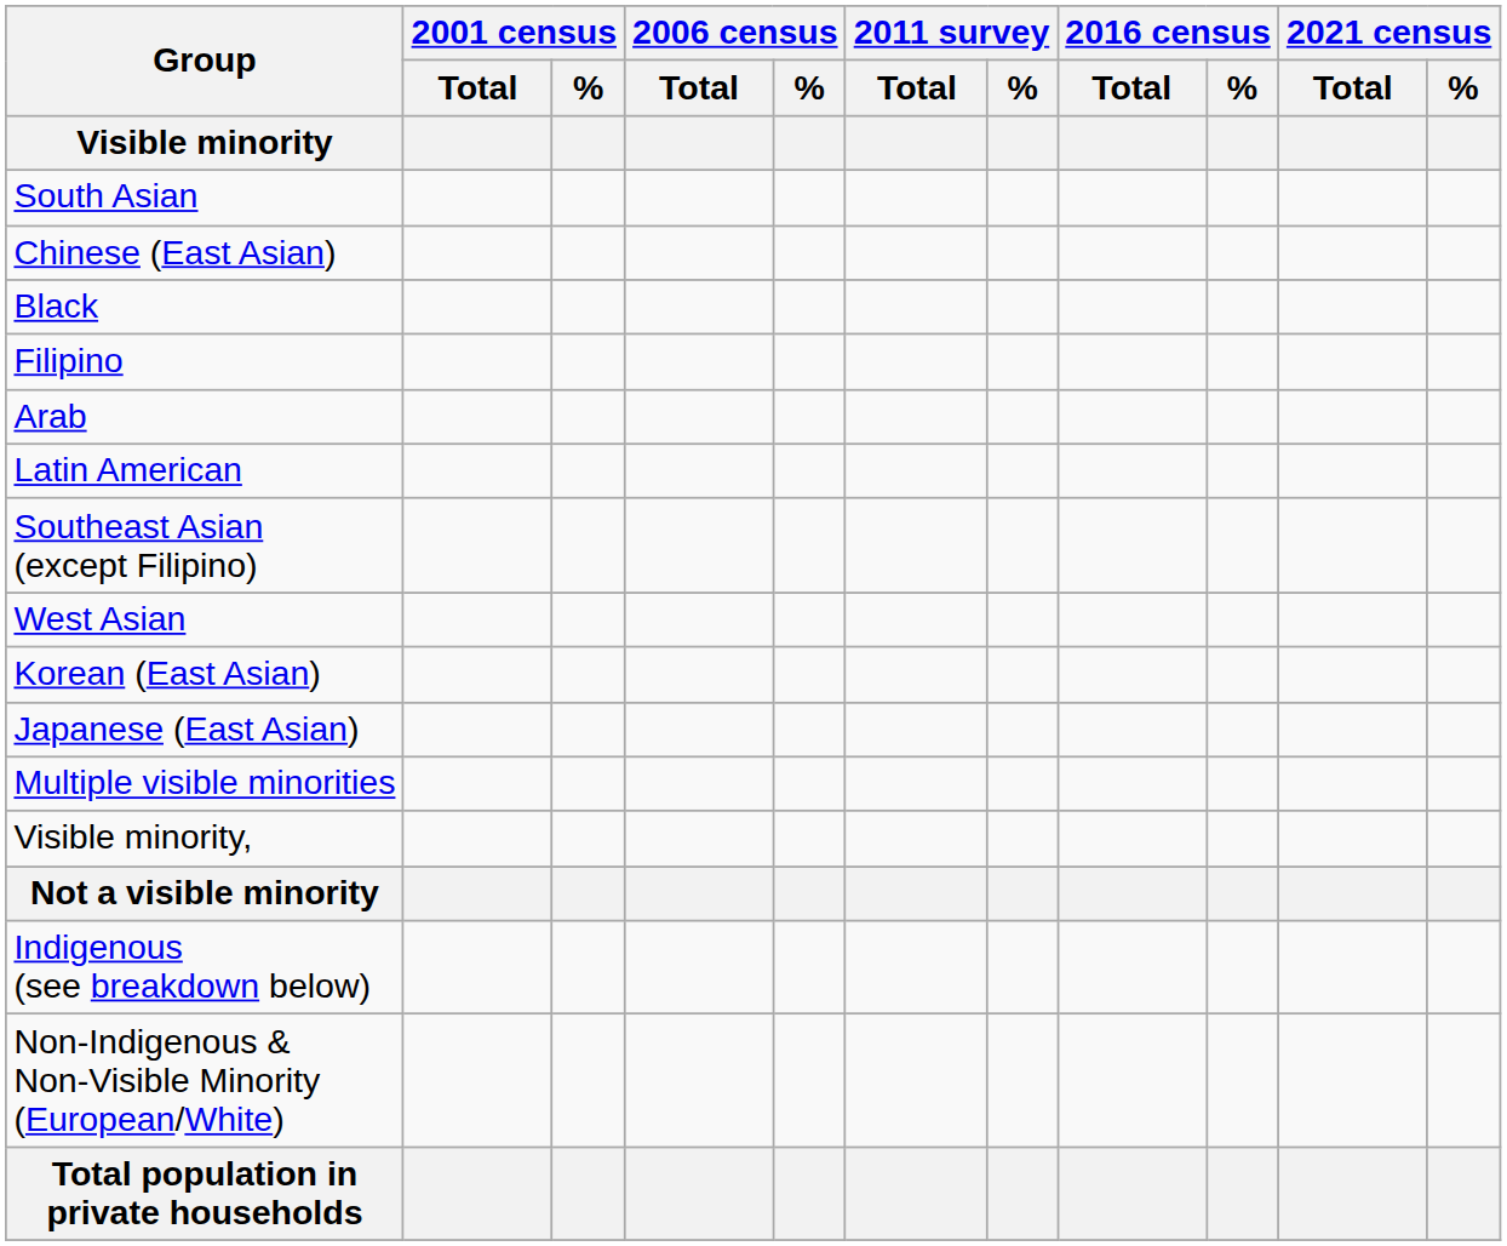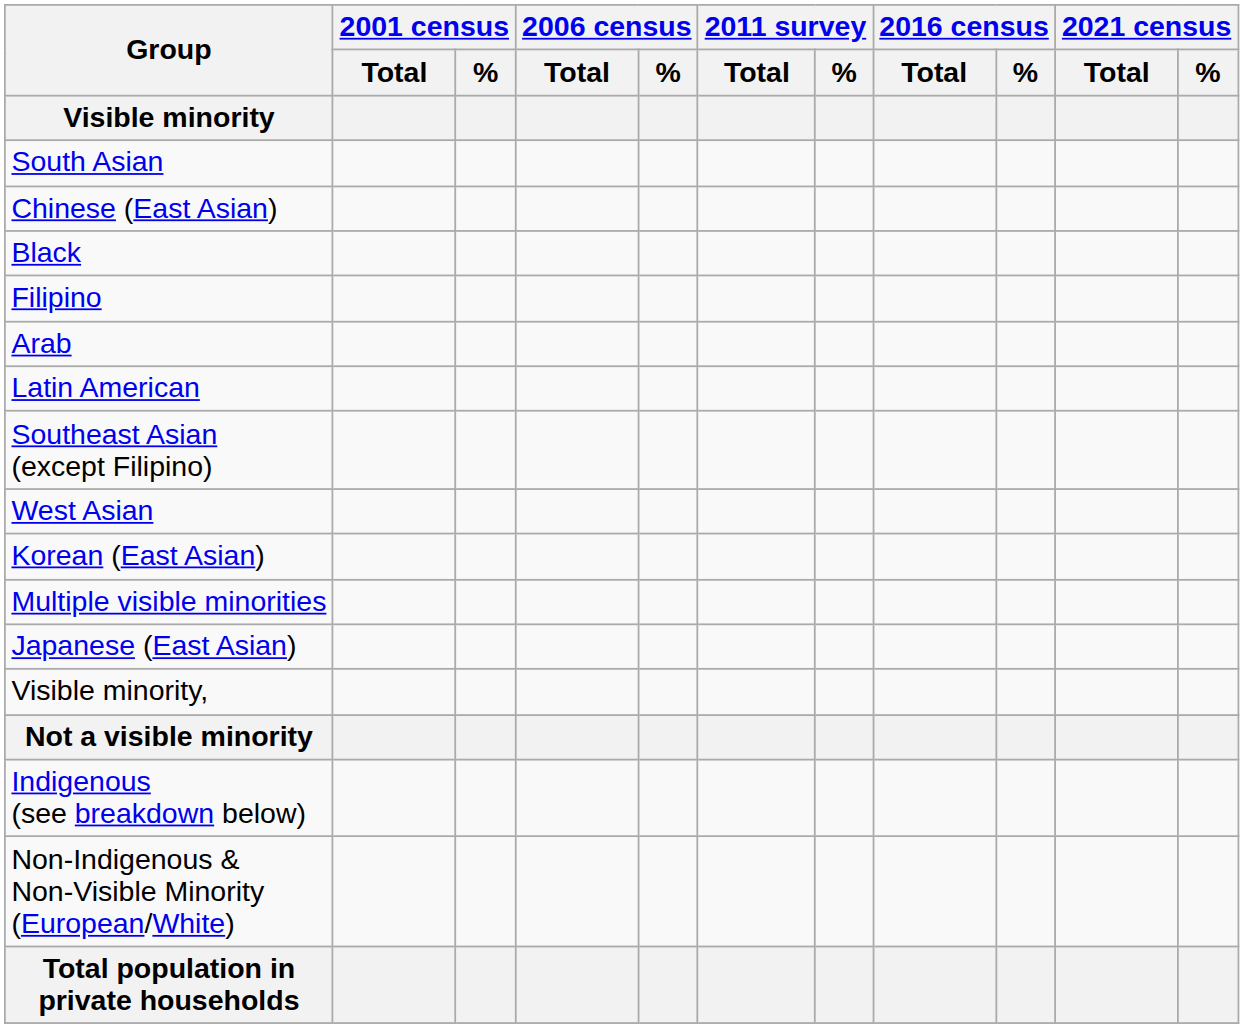 <table class="wikitable sortable sticky-header" style=text-align:left;">
 <tr>
 <th rowspan="2">Group</th>
 <th colspan="2"><a href='#'>2001 census</a></th>
 <th colspan="2"><a href='#'>2006 census</a></th>
 <th colspan="2"><a href='#'>2011 survey</a></th>
 <th colspan="2"><a href='#'>2016 census</a></th>
 <th colspan="2"><a href='#'>2021 census</a></th>
 </tr>
 <tr style="background:#e0e0e0;">
 <th>Total</th>
 <th>%</th>
 <th>Total</th>
 <th>%</th>
 <th>Total</th>
 <th>%</th>
 <th>Total</th>
 <th>%</th>
 <th>Total</th>
 <th>%</th>
 </tr>
 <tr class="sortbottom">
 <th>Visible minority</th>
 <th align=center></th>
 <th align=center></th>
 <th align=center></th>
 <th align=center></th>
 <th align=center></th>
 <th align=center></th>
 <th align=center></th>
 <th align=center></th>
 <th align=center></th>
 <th align=center></th>
 </tr>
 <tr>
 <td><a href='#'>South Asian</a></td>
 <td align=center></td>
 <td align=center></td>
 <td align=center></td>
 <td align=center></td>
 <td align=center></td>
 <td align=center></td>
 <td align=center></td>
 <td align=center></td>
 <td align=center></td>
 <td align=center></td>
 </tr>
 <tr>
 <td><a href='#'>Chinese</a> (<a href='#'>East Asian</a>)</td>
 <td align=center></td>
 <td align=center></td>
 <td align=center></td>
 <td align=center></td>
 <td align=center></td>
 <td align=center></td>
 <td align=center></td>
 <td style="text-align:center;"></td>
 <td align=center></td>
 <td style="text-align:center;"></td>
 </tr>
 <tr>
 <td><a href='#'>Black</a></td>
 <td align=center></td>
 <td align=center></td>
 <td align=center></td>
 <td align=center></td>
 <td align=center></td>
 <td align=center></td>
 <td align=center></td>
 <td align=center></td>
 <td align=center></td>
 <td align=center></td>
 </tr>
 <tr>
 <td><a href='#'>Filipino</a></td>
 <td align=center></td>
 <td align=center></td>
 <td align=center></td>
 <td align=center></td>
 <td align=center></td>
 <td align=center></td>
 <td align=center></td>
 <td align=center></td>
 <td align=center></td>
 <td align=center></td>
 </tr>
 <tr>
 <td><a href='#'>Arab</a></td>
 <td align=center></td>
 <td align=center></td>
 <td align=center></td>
 <td align=center></td>
 <td align=center></td>
 <td align=center></td>
 <td align=center></td>
 <td align=center></td>
 <td align=center></td>
 <td align=center></td>
 </tr>
 <tr>
 <td><a href='#'>Latin American</a></td>
 <td align=center></td>
 <td align=center></td>
 <td align=center></td>
 <td align=center></td>
 <td align=center></td>
 <td align=center></td>
 <td align=center></td>
 <td align=center></td>
 <td align=center></td>
 <td align=center></td>
 </tr>
 <tr>
 <td><a href='#'>Southeast Asian</a><br>(except Filipino)</td>
 <td align=center></td>
 <td align=center></td>
 <td align=center></td>
 <td align=center></td>
 <td align=center></td>
 <td align=center></td>
 <td align=center></td>
 <td align=center></td>
 <td align=center></td>
 <td align=center></td>
 </tr>
 <tr>
 <td><a href='#'>West Asian</a></td>
 <td align=center></td>
 <td align=center></td>
 <td align=center></td>
 <td align=center></td>
 <td align=center></td>
 <td align=center></td>
 <td align=center></td>
 <td align=center></td>
 <td align=center></td>
 <td align=center></td>
 </tr>
 <tr>
 <td><a href='#'>Korean</a> (<a href='#'>East Asian</a>)</td>
 <td align=center></td>
 <td align=center></td>
 <td align=center></td>
 <td align=center></td>
 <td align=center></td>
 <td align=center></td>
 <td align=center></td>
 <td align=center></td>
 <td align=center></td>
 <td align=center></td>
 </tr>
-<tr>
-<td><a href='#'>Japanese</a> (<a href='#'>East Asian</a>)</td>
+<tr class="sortbottom">
+<td><a href='#'>Multiple visible minorities</a></td>
 <td align=center></td>
 <td align=center></td>
 <td align=center></td>
 <td align=center></td>
 <td align=center></td>
 <td align=center></td>
 <td align=center></td>
 <td align=center></td>
 <td align=center></td>
 <td align=center></td>
 </tr>
-<tr class="sortbottom">
-<td><a href='#'>Multiple visible minorities</a></td>
+<tr>
+<td><a href='#'>Japanese</a> (<a href='#'>East Asian</a>)</td>
 <td align=center></td>
 <td align=center></td>
 <td align=center></td>
 <td align=center></td>
 <td align=center></td>
 <td align=center></td>
 <td align=center></td>
 <td align=center></td>
 <td align=center></td>
 <td align=center></td>
 </tr>
 <tr class="sortbottom">
 <td>Visible minority, </td>
 <td align=center></td>
 <td align=center></td>
 <td align=center></td>
 <td align=center></td>
 <td align=center></td>
 <td align=center></td>
 <td align=center></td>
 <td align=center></td>
 <td align=center></td>
 <td align=center></td>
 </tr>
 <tr class="sortbottom">
 <th>Not a visible minority</th>
 <th align=center></th>
 <th align=center></th>
 <th align=center></th>
 <th align=center></th>
 <th align=center></th>
 <th align=center></th>
 <th align=center></th>
 <th align=center></th>
 <th align=center></th>
 <th align=center></th>
 </tr>
 <tr class="sortbottom">
 <td><a href='#'>Indigenous</a><br>(see <a href='#'>breakdown</a> below)</td>
 <td align=center></td>
 <td align=center></td>
 <td align=center></td>
 <td align=center></td>
 <td align=center></td>
 <td align=center></td>
 <td align=center></td>
 <td align=center></td>
 <td align=center></td>
 <td align=center></td>
 </tr>
 <tr class="sortbottom">
 <td>Non-Indigenous &<br>Non-Visible Minority<br>(<a href='#'>European</a>/<a href='#'>White</a>)</td>
 <td align=center></td>
 <td align=center></td>
 <td align=center></td>
 <td align=center></td>
 <td align=center></td>
 <td align=center></td>
 <td align=center></td>
 <td align=center></td>
 <td align=center></td>
 <td align=center></td>
 </tr>
 <tr class="sortbottom">
 <th>Total population in<br>private households</th>
 <th align=center></th>
 <th align=center></th>
 <th align=center></th>
 <th align=center></th>
 <th align=center></th>
 <th align=center></th>
 <th align=center></th>
 <th align=center></th>
 <th align=center></th>
 <th align=center></th>
 </tr>
 </table>
